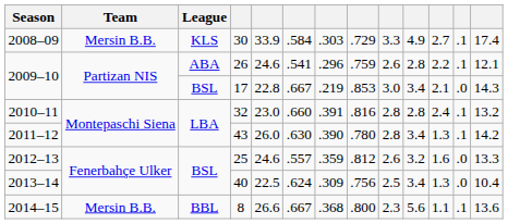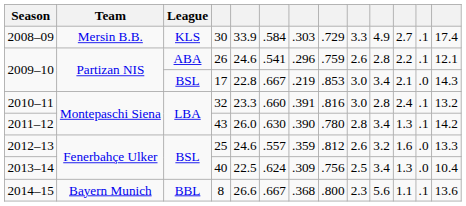 <table class="wikitable sortable" style="font-size:95%; text-align:center;">
 <tr>
 <th>Season</th>
 <th>Team</th>
 <th>League</th>
 <th></th>
 <th></th>
 <th></th>
 <th></th>
 <th></th>
 <th></th>
 <th></th>
 <th></th>
 <th></th>
 <th></th>
 </tr>
 <tr>
 <td>2008–09</td>
 <td><a href='#'>Mersin B.B.</a></td>
 <td><a href='#'>KLS</a></td>
 <td>30</td>
 <td>33.9</td>
 <td>.584</td>
 <td>.303</td>
 <td>.729</td>
 <td>3.3</td>
 <td>4.9</td>
 <td>2.7</td>
 <td>.1</td>
 <td>17.4</td>
 </tr>
 <tr>
 <td rowspan="2">2009–10</td>
 <td rowspan="2"><a href='#'>Partizan NIS</a></td>
 <td><a href='#'>ABA</a></td>
 <td>26</td>
 <td>24.6</td>
 <td>.541</td>
 <td>.296</td>
 <td>.759</td>
 <td>2.6</td>
 <td>2.8</td>
 <td>2.2</td>
 <td>.1</td>
 <td>12.1</td>
 </tr>
 <tr>
 <td><a href='#'>BSL</a></td>
 <td>17</td>
 <td>22.8</td>
 <td>.667</td>
 <td>.219</td>
 <td>.853</td>
 <td>3.0</td>
 <td>3.4</td>
 <td>2.1</td>
 <td>.0</td>
 <td>14.3</td>
 </tr>
 <tr>
 <td>2010–11</td>
 <td rowspan="2"><a href='#'>Montepaschi Siena</a></td>
 <td rowspan="2"><a href='#'>LBA</a></td>
 <td>32</td>
-<td>23.0</td>
+<td>23.3</td>
 <td>.660</td>
 <td>.391</td>
 <td>.816</td>
-<td>2.8</td>
+<td>3.0</td>
 <td>2.8</td>
 <td>2.4</td>
 <td>.1</td>
 <td>13.2</td>
 </tr>
 <tr>
 <td>2011–12</td>
 <td>43</td>
 <td>26.0</td>
 <td>.630</td>
 <td>.390</td>
 <td>.780</td>
 <td>2.8</td>
 <td>3.4</td>
 <td>1.3</td>
 <td>.1</td>
 <td>14.2</td>
 </tr>
 <tr>
 <td>2012–13</td>
 <td rowspan="2"><a href='#'>Fenerbahçe Ulker</a></td>
 <td rowspan="2"><a href='#'>BSL</a></td>
 <td>25</td>
 <td>24.6</td>
 <td>.557</td>
 <td>.359</td>
 <td>.812</td>
 <td>2.6</td>
 <td>3.2</td>
 <td>1.6</td>
 <td>.0</td>
 <td>13.3</td>
 </tr>
 <tr>
 <td>2013–14</td>
 <td>40</td>
 <td>22.5</td>
 <td>.624</td>
 <td>.309</td>
 <td>.756</td>
 <td>2.5</td>
 <td>3.4</td>
 <td>1.3</td>
 <td>.0</td>
 <td>10.4</td>
 </tr>
 <tr>
 <td>2014–15</td>
-<td><a href='#'>Mersin B.B.</a></td>
+<td><a href='#'>Bayern Munich</a></td>
 <td><a href='#'>BBL</a></td>
 <td>8</td>
 <td>26.6</td>
 <td>.667</td>
 <td>.368</td>
 <td>.800</td>
 <td>2.3</td>
 <td>5.6</td>
 <td>1.1</td>
 <td>.1</td>
 <td>13.6</td>
 </tr>
 </table>
